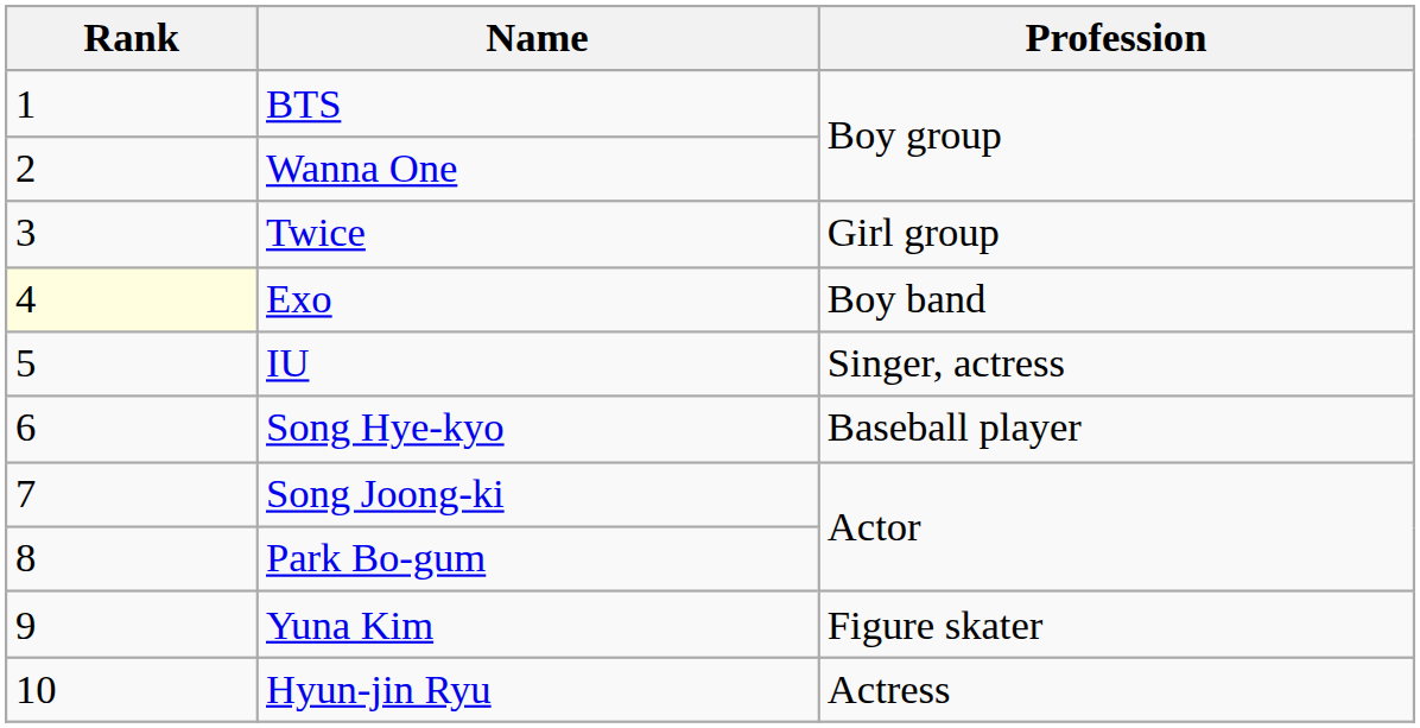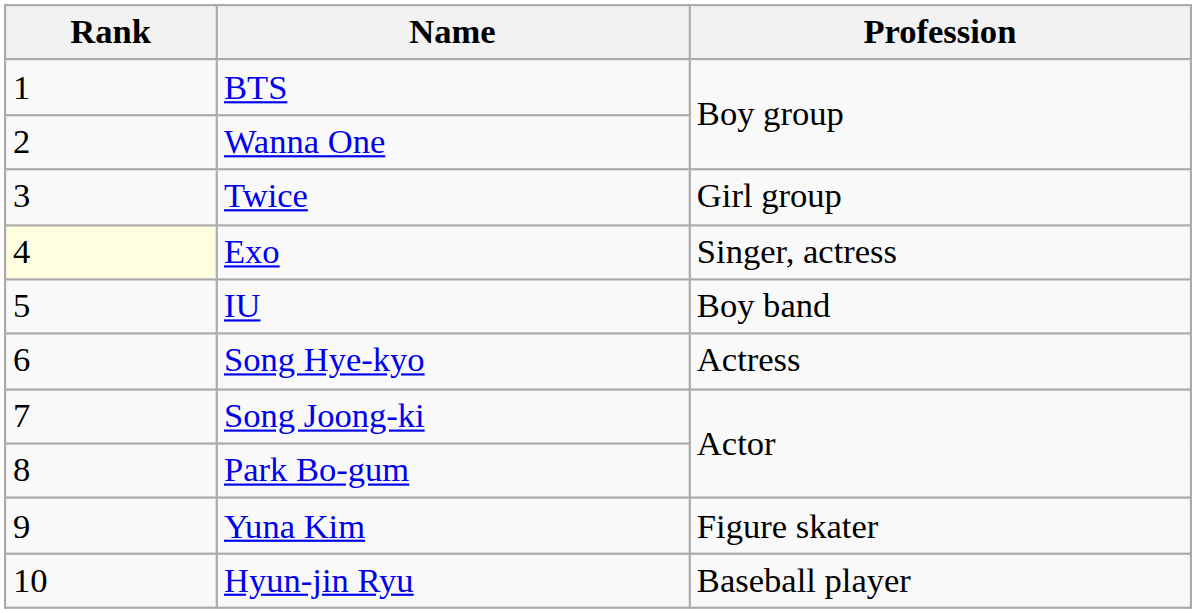 <table class="wikitable" style="width:550px">
 <tr>
 <th>Rank</th>
 <th>Name</th>
 <th>Profession</th>
 </tr>
 <tr>
 <td>1</td>
 <td><a href='#'>BTS</a></td>
 <td rowspan="2">Boy group</td>
 </tr>
 <tr>
 <td>2</td>
 <td><a href='#'>Wanna One</a></td>
 </tr>
 <tr>
 <td>3</td>
 <td><a href='#'>Twice</a></td>
 <td>Girl group</td>
 </tr>
 <tr>
 <td style="background: lightyellow;">4</td>
 <td><a href='#'>Exo</a></td>
-<td>Boy band</td>
+<td>Singer, actress</td>
 </tr>
 <tr>
 <td>5</td>
 <td><a href='#'>IU</a></td>
-<td>Singer, actress</td>
+<td>Boy band</td>
 </tr>
 <tr>
 <td>6</td>
 <td><a href='#'>Song Hye-kyo</a></td>
-<td>Baseball player</td>
+<td>Actress</td>
 </tr>
 <tr>
 <td>7</td>
 <td><a href='#'>Song Joong-ki</a></td>
 <td rowspan="2">Actor</td>
 </tr>
 <tr>
 <td>8</td>
 <td><a href='#'>Park Bo-gum</a></td>
 </tr>
 <tr>
 <td>9</td>
 <td><a href='#'>Yuna Kim</a></td>
 <td>Figure skater</td>
 </tr>
 <tr>
 <td>10</td>
 <td><a href='#'>Hyun-jin Ryu</a></td>
-<td>Actress</td>
+<td>Baseball player</td>
 </tr>
 </table>
